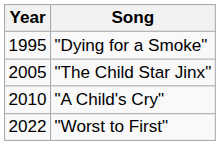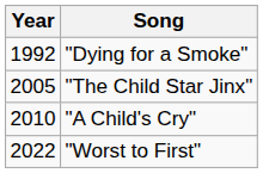 <table class="wikitable sortable">
 <tr>
 <th>Year</th>
 <th>Song</th>
 </tr>
 <tr>
-<td>1995</td>
+<td>1992</td>
 <td>"Dying for a Smoke"</td>
 </tr>
 <tr>
 <td>2005</td>
 <td>"The Child Star Jinx"</td>
 </tr>
 <tr>
 <td>2010</td>
 <td>"A Child's Cry"</td>
 </tr>
 <tr>
 <td>2022</td>
 <td>"Worst to First"</td>
 </tr>
 </table>
